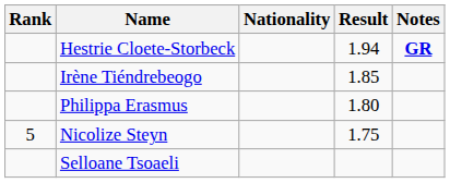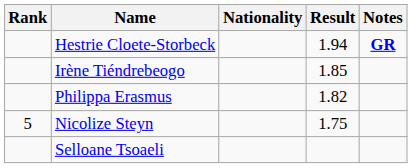 <table class="wikitable sortable" style="text-align:center">
 <tr>
 <th>Rank</th>
 <th>Name</th>
 <th>Nationality</th>
 <th>Result</th>
 <th>Notes</th>
 </tr>
 <tr>
 <td></td>
 <td align=left><a href='#'>Hestrie Cloete-Storbeck</a></td>
 <td align=left></td>
 <td>1.94</td>
 <td><strong><a href='#'>GR</a></strong></td>
 </tr>
 <tr>
 <td></td>
 <td align=left><a href='#'>Irène Tiéndrebeogo</a></td>
 <td align=left></td>
 <td>1.85</td>
 <td></td>
 </tr>
 <tr>
 <td></td>
 <td align=left><a href='#'>Philippa Erasmus</a></td>
 <td align=left></td>
-<td>1.80</td>
+<td>1.82</td>
 <td></td>
 </tr>
 <tr>
 <td>5</td>
 <td align=left><a href='#'>Nicolize Steyn</a></td>
 <td align=left></td>
 <td>1.75</td>
 <td></td>
 </tr>
 <tr>
 <td></td>
 <td align=left><a href='#'>Selloane Tsoaeli</a></td>
 <td align=left></td>
 <td></td>
 <td></td>
 </tr>
 </table>
